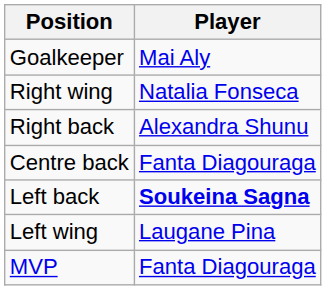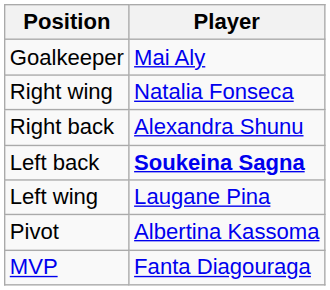 <table class="wikitable">
 <tr>
 <th>Position</th>
 <th>Player</th>
 </tr>
 <tr>
 <td>Goalkeeper</td>
 <td align=left> <a href='#'>Mai Aly</a></td>
 </tr>
 <tr>
 <td>Right wing</td>
 <td align=left> <a href='#'>Natalia Fonseca</a></td>
 </tr>
 <tr>
 <td>Right back</td>
 <td align=left> <a href='#'>Alexandra Shunu</a></td>
 </tr>
 <tr>
-<td>Centre back</td>
-<td align=left> <a href='#'>Fanta Diagouraga</a></td>
-</tr>
-<tr>
 <td>Left back</td>
 <td align=left><strong> <a href='#'>Soukeina Sagna</a></strong></td>
 </tr>
 <tr>
 <td>Left wing</td>
 <td align=left> <a href='#'>Laugane Pina</a></td>
 </tr>
 <tr>
+<td>Pivot</td>
+<td align=left> <a href='#'>Albertina Kassoma</a></td>
+</tr>
+<tr>
 <td><a href='#'>MVP</a></td>
 <td align=left> <a href='#'>Fanta Diagouraga</a></td>
 </tr>
 </table>
